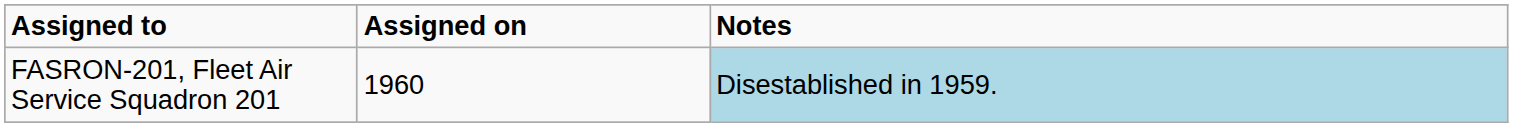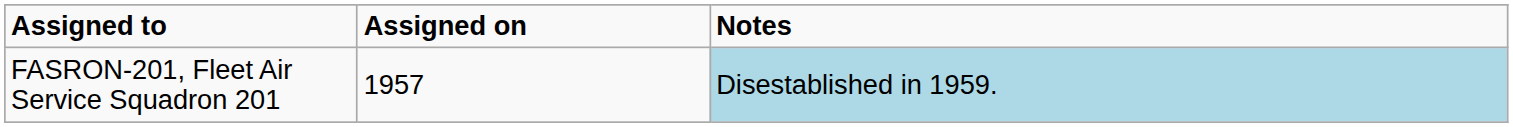 <table class="wikitable" style="width: 70%;">
 <tr>
 <td style="width: 200px;"><strong>Assigned to</strong></td>
 <td style="width: 200px;"><strong>Assigned on</strong></td>
 <td><strong>Notes</strong></td>
 </tr>
 <tr>
 <td>FASRON-201, Fleet Air Service Squadron 201</td>
-<td>1960</td>
+<td>1957</td>
 <td style="background: lightblue;">Disestablished in 1959.</td>
 </tr>
 </table>
